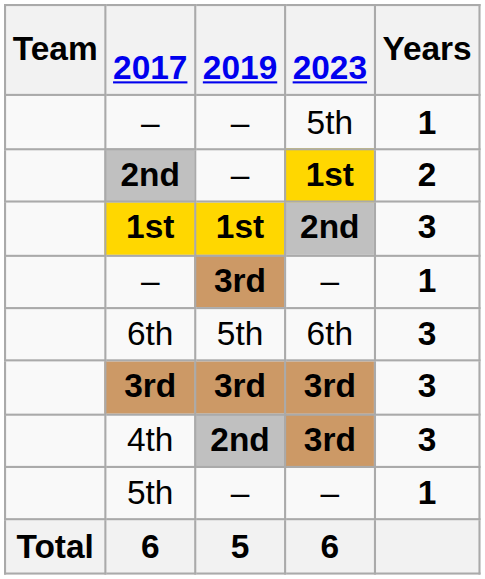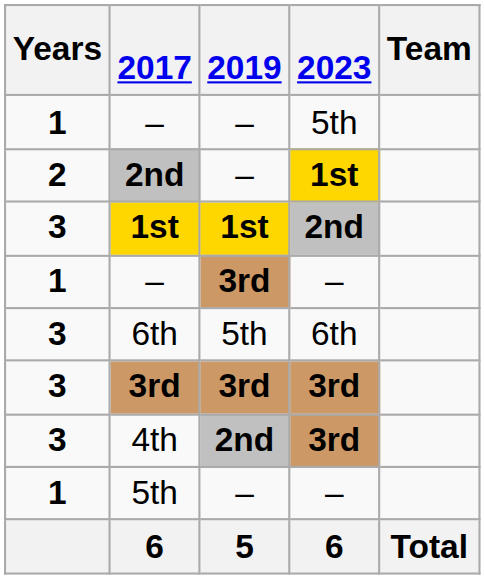 <table class="wikitable " style="text-align:center">
 <tr>
-<th>Team</th>
+<th>Years</th>
 <th><br><a href='#'>2017</a></th>
 <th><br><a href='#'>2019</a></th>
 <th><br><a href='#'>2023</a></th>
-<th>Years</th>
+<th>Team</th>
 </tr>
 <tr>
-<td align=left></td>
+<td><strong>1</strong></td>
 <td>–</td>
 <td>–</td>
 <td>5th</td>
-<td><strong>1</strong></td>
+<td align=left></td>
 </tr>
 <tr>
-<td align=left></td>
+<td><strong>2</strong></td>
 <td bgcolor=silver><strong>2nd</strong></td>
 <td>–</td>
 <td bgcolor=gold><strong>1st</strong></td>
-<td><strong>2</strong></td>
+<td align=left></td>
 </tr>
 <tr>
-<td align=left></td>
+<td><strong>3</strong></td>
 <td bgcolor=gold><strong>1st</strong></td>
 <td bgcolor=gold><strong>1st</strong></td>
 <td bgcolor=silver><strong>2nd</strong></td>
-<td><strong>3</strong></td>
+<td align=left></td>
 </tr>
 <tr>
-<td align=left></td>
+<td><strong>1</strong></td>
 <td>–</td>
 <td bgcolor=cc9966><strong>3rd</strong></td>
 <td>–</td>
-<td><strong>1</strong></td>
+<td align=left></td>
 </tr>
 <tr>
-<td align=left></td>
+<td><strong>3</strong></td>
 <td>6th</td>
 <td>5th</td>
 <td>6th</td>
-<td><strong>3</strong></td>
+<td align=left></td>
 </tr>
 <tr>
-<td align=left></td>
+<td><strong>3</strong></td>
 <td bgcolor=cc9966><strong>3rd</strong></td>
 <td bgcolor=cc9966><strong>3rd</strong></td>
 <td bgcolor=cc9966><strong>3rd</strong></td>
-<td><strong>3</strong></td>
+<td align=left></td>
 </tr>
 <tr>
-<td align=left></td>
+<td><strong>3</strong></td>
 <td>4th</td>
 <td bgcolor=silver><strong>2nd</strong></td>
 <td bgcolor=cc9966><strong>3rd</strong></td>
-<td><strong>3</strong></td>
+<td align=left></td>
 </tr>
 <tr>
-<td align=left></td>
+<td><strong>1</strong></td>
 <td>5th</td>
 <td>–</td>
 <td>–</td>
-<td><strong>1</strong></td>
+<td align=left></td>
 </tr>
 <tr>
-<th>Total</th>
+<th></th>
 <th>6</th>
 <th>5</th>
 <th>6</th>
-<th></th>
+<th>Total</th>
 </tr>
 </table>
